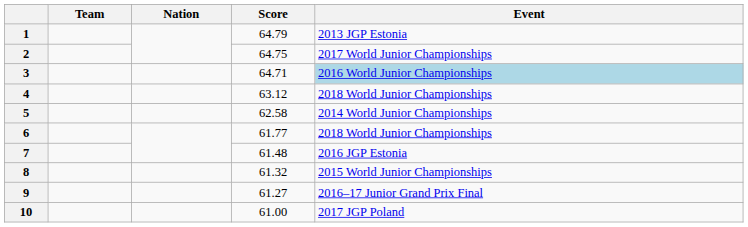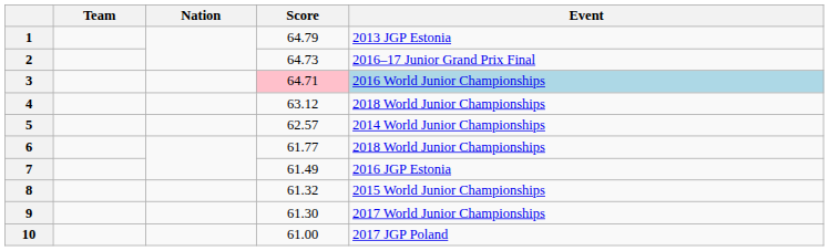 <table class="wikitable unsortable" style="text-align:left; width:75%">
 <tr>
 <th scope="col"></th>
 <th scope="col">Team</th>
 <th scope="col">Nation</th>
 <th scope="col">Score</th>
 <th scope="col">Event</th>
 </tr>
 <tr>
 <th scope="row">1</th>
 <td></td>
 <td rowspan="2"></td>
 <td style="text-align:center">64.79</td>
 <td><a href='#'>2013 JGP Estonia</a></td>
 </tr>
 <tr>
 <th scope="row">2</th>
 <td></td>
-<td style="text-align:center">64.75</td>
-<td><a href='#'>2017 World Junior Championships</a></td>
+<td style="text-align:center">64.73</td>
+<td><a href='#'>2016–17 Junior Grand Prix Final</a></td>
 </tr>
 <tr>
 <th scope="row">3</th>
 <td></td>
 <td></td>
-<td style="text-align:center">64.71</td>
+<td style="background: pink; text-align:center">64.71</td>
 <td style="background: lightblue;"><a href='#'>2016 World Junior Championships</a></td>
 </tr>
 <tr>
 <th scope="row">4</th>
 <td></td>
 <td></td>
 <td style="text-align:center">63.12</td>
 <td><a href='#'>2018 World Junior Championships</a></td>
 </tr>
 <tr>
 <th scope="row">5</th>
 <td></td>
 <td></td>
-<td style="text-align:center">62.58</td>
+<td style="text-align:center">62.57</td>
 <td><a href='#'>2014 World Junior Championships</a></td>
 </tr>
 <tr>
 <th scope="row">6</th>
 <td></td>
 <td rowspan="2"></td>
 <td style="text-align:center">61.77</td>
 <td><a href='#'>2018 World Junior Championships</a></td>
 </tr>
 <tr>
 <th scope="row">7</th>
 <td></td>
-<td style="text-align:center">61.48</td>
+<td style="text-align:center">61.49</td>
 <td><a href='#'>2016 JGP Estonia</a></td>
 </tr>
 <tr>
 <th scope="row">8</th>
 <td></td>
 <td></td>
 <td style="text-align:center">61.32</td>
 <td><a href='#'>2015 World Junior Championships</a></td>
 </tr>
 <tr>
 <th scope="row">9</th>
 <td></td>
 <td></td>
-<td style="text-align:center">61.27</td>
-<td><a href='#'>2016–17 Junior Grand Prix Final</a></td>
+<td style="text-align:center">61.30</td>
+<td><a href='#'>2017 World Junior Championships</a></td>
 </tr>
 <tr>
 <th scope="row">10</th>
 <td></td>
 <td></td>
 <td style="text-align:center">61.00</td>
 <td><a href='#'>2017 JGP Poland</a></td>
 </tr>
 </table>
